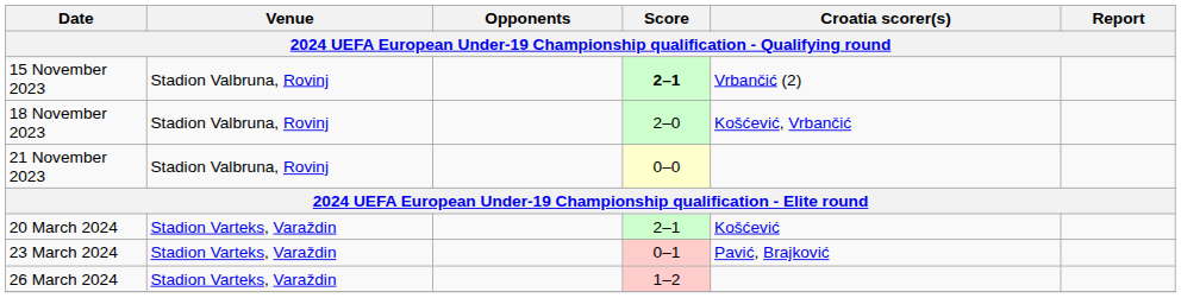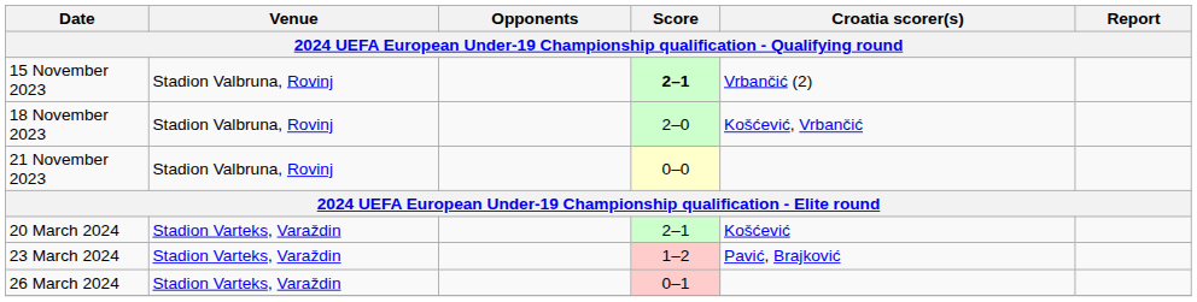 <table class="wikitable" style="font-size:95%;">
 <tr>
 <th width=125>Date</th>
 <th width=260>Venue</th>
 <th width=170>Opponents</th>
 <th width= 75>Score</th>
 <th width=320>Croatia scorer(s)</th>
 <th width=100>Report</th>
 </tr>
 <tr>
 <th colspan=7><a href='#'>2024 UEFA European Under-19 Championship qualification - Qualifying round</a></th>
 </tr>
 <tr>
 <td>15 November 2023</td>
 <td>Stadion Valbruna, <a href='#'>Rovinj</a></td>
 <td></td>
 <td align=center bgcolor=#CCFFCC><strong>2–1</strong></td>
 <td><a href='#'>Vrbančić</a> (2)</td>
 <td></td>
 </tr>
 <tr>
 <td>18 November 2023</td>
 <td>Stadion Valbruna, <a href='#'>Rovinj</a></td>
 <td></td>
 <td align=center bgcolor=#CCFFCC>2–0</td>
 <td><a href='#'>Košćević</a>, <a href='#'>Vrbančić</a></td>
 <td></td>
 </tr>
 <tr>
 <td>21 November 2023</td>
 <td>Stadion Valbruna, <a href='#'>Rovinj</a></td>
 <td></td>
 <td align=center bgcolor=#FFFFCC>0–0</td>
 <td></td>
 <td></td>
 </tr>
 <tr>
 <th colspan=7><a href='#'>2024 UEFA European Under-19 Championship qualification - Elite round</a></th>
 </tr>
 <tr>
 <td>20 March 2024</td>
 <td><a href='#'>Stadion Varteks</a>, <a href='#'>Varaždin</a></td>
 <td></td>
 <td align=center bgcolor=#CCFFCC>2–1</td>
 <td><a href='#'>Košćević</a></td>
 <td></td>
 </tr>
 <tr>
 <td>23 March 2024</td>
 <td><a href='#'>Stadion Varteks</a>, <a href='#'>Varaždin</a></td>
 <td></td>
-<td align="center" bgcolor="#FFCCCC">0–1</td>
+<td align="center" bgcolor="#FFCCCC">1–2</td>
 <td><a href='#'>Pavić</a>, <a href='#'>Brajković</a></td>
 <td></td>
 </tr>
 <tr>
 <td>26 March 2024</td>
 <td><a href='#'>Stadion Varteks</a>, <a href='#'>Varaždin</a></td>
 <td></td>
-<td align="center" bgcolor="#FFCCCC">1–2</td>
+<td align="center" bgcolor="#FFCCCC">0–1</td>
 <td></td>
 <td></td>
 </tr>
 <tr>
 </tr>
 </table>
